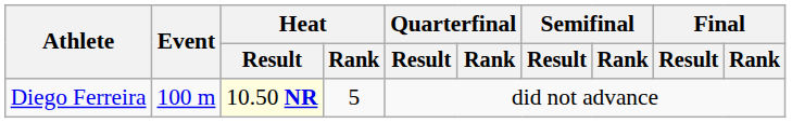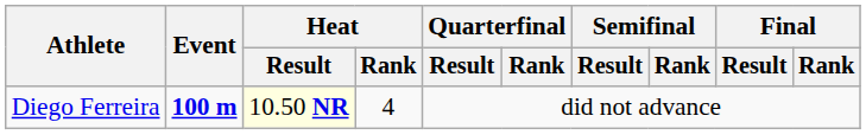 <table class=wikitable style="font-size:90%">
 <tr>
 <th rowspan="2">Athlete</th>
 <th rowspan="2">Event</th>
 <th colspan="2">Heat</th>
 <th colspan="2">Quarterfinal</th>
 <th colspan="2">Semifinal</th>
 <th colspan="2">Final</th>
 </tr>
 <tr style="font-size:95%">
 <th>Result</th>
 <th>Rank</th>
 <th>Result</th>
 <th>Rank</th>
 <th>Result</th>
 <th>Rank</th>
 <th>Result</th>
 <th>Rank</th>
 </tr>
 <tr align=center>
 <td align=left><a href='#'>Diego Ferreira</a></td>
-<td align=left><a href='#'>100 m</a></td>
+<td align=left><strong><a href='#'>100 m</a></strong></td>
 <td style="background: lightyellow;">10.50 <strong><a href='#'>NR</a></strong></td>
-<td>5</td>
+<td>4</td>
 <td colspan=6>did not advance</td>
 </tr>
 </table>
